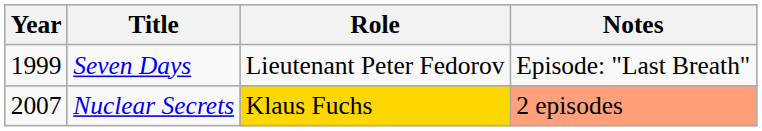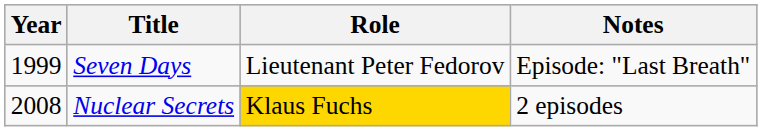 <table class="wikitable">
 <tr>
 <th>Year</th>
 <th>Title</th>
 <th>Role</th>
 <th>Notes</th>
 </tr>
 <tr>
 <td>1999</td>
 <td><em><a href='#'>Seven Days</a></em></td>
 <td>Lieutenant Peter Fedorov</td>
 <td>Episode: "Last Breath"</td>
 </tr>
 <tr>
-<td>2007</td>
+<td>2008</td>
 <td><em><a href='#'>Nuclear Secrets</a></em></td>
 <td style="background: gold;">Klaus Fuchs</td>
-<td style="background: lightsalmon;">2 episodes</td>
+<td>2 episodes</td>
 </tr>
 </table>
